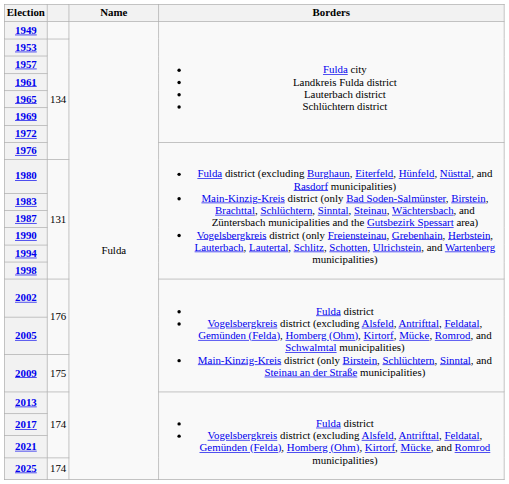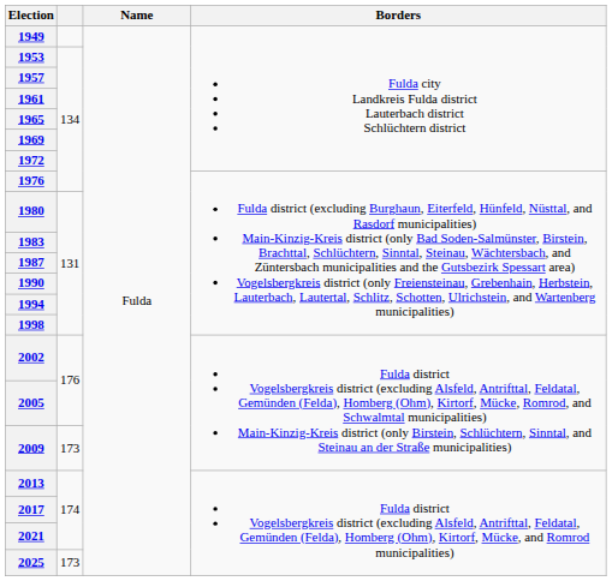 <table class=wikitable style="text-align:center">
 <tr>
 <th>Election</th>
 <th></th>
 <th width=125px>Name</th>
 <th width=500px>Borders</th>
 </tr>
 <tr>
 <th><a href='#'>1949</a></th>
 <td></td>
 <td rowspan=21>Fulda</td>
 <td rowspan=7><br><ul><li><a href='#'>Fulda</a> city</li><li>Landkreis Fulda district</li><li>Lauterbach district</li><li>Schlüchtern district</li></ul></td>
 </tr>
 <tr>
 <th><a href='#'>1953</a></th>
 <td rowspan=7>134</td>
 </tr>
 <tr>
 <th><a href='#'>1957</a></th>
 </tr>
 <tr>
 <th><a href='#'>1961</a></th>
 </tr>
 <tr>
 <th><a href='#'>1965</a></th>
 </tr>
 <tr>
 <th><a href='#'>1969</a></th>
 </tr>
 <tr>
 <th><a href='#'>1972</a></th>
 </tr>
 <tr>
 <th><a href='#'>1976</a></th>
 <td rowspan=7><br><ul><li><a href='#'>Fulda</a> district (excluding <a href='#'>Burghaun</a>, <a href='#'>Eiterfeld</a>, <a href='#'>Hünfeld</a>, <a href='#'>Nüsttal</a>, and <a href='#'>Rasdorf</a> municipalities)</li><li><a href='#'>Main-Kinzig-Kreis</a> district (only <a href='#'>Bad Soden-Salmünster</a>, <a href='#'>Birstein</a>, <a href='#'>Brachttal</a>, <a href='#'>Schlüchtern</a>, <a href='#'>Sinntal</a>, <a href='#'>Steinau</a>, <a href='#'>Wächtersbach</a>, and Züntersbach municipalities and the <a href='#'>Gutsbezirk Spessart</a> area)</li><li><a href='#'>Vogelsbergkreis</a> district (only <a href='#'>Freiensteinau</a>, <a href='#'>Grebenhain</a>, <a href='#'>Herbstein</a>, <a href='#'>Lauterbach</a>, <a href='#'>Lautertal</a>, <a href='#'>Schlitz</a>, <a href='#'>Schotten</a>, <a href='#'>Ulrichstein</a>, and <a href='#'>Wartenberg</a> municipalities)</li></ul></td>
 </tr>
 <tr>
 <th><a href='#'>1980</a></th>
 <td rowspan=6>131</td>
 </tr>
 <tr>
 <th><a href='#'>1983</a></th>
 </tr>
 <tr>
 <th><a href='#'>1987</a></th>
 </tr>
 <tr>
 <th><a href='#'>1990</a></th>
 </tr>
 <tr>
 <th><a href='#'>1994</a></th>
 </tr>
 <tr>
 <th><a href='#'>1998</a></th>
 </tr>
 <tr>
 <th><a href='#'>2002</a></th>
 <td rowspan=2>176</td>
 <td rowspan=3><br><ul><li><a href='#'>Fulda</a> district</li><li><a href='#'>Vogelsbergkreis</a> district (excluding  <a href='#'>Alsfeld</a>, <a href='#'>Antrifttal</a>, <a href='#'>Feldatal</a>, <a href='#'>Gemünden (Felda)</a>, <a href='#'>Homberg (Ohm)</a>, <a href='#'>Kirtorf</a>, <a href='#'>Mücke</a>, <a href='#'>Romrod</a>, and <a href='#'>Schwalmtal</a> municipalities)</li><li><a href='#'>Main-Kinzig-Kreis</a> district (only <a href='#'>Birstein</a>, <a href='#'>Schlüchtern</a>, <a href='#'>Sinntal</a>, and <a href='#'>Steinau an der Straße</a> municipalities)</li></ul></td>
 </tr>
 <tr>
 <th><a href='#'>2005</a></th>
 </tr>
 <tr>
 <th><a href='#'>2009</a></th>
-<td>175</td>
+<td>173</td>
 </tr>
 <tr>
 <th><a href='#'>2013</a></th>
 <td rowspan=3>174</td>
 <td rowspan=4><br><ul><li><a href='#'>Fulda</a> district</li><li><a href='#'>Vogelsbergkreis</a> district (excluding  <a href='#'>Alsfeld</a>, <a href='#'>Antrifttal</a>, <a href='#'>Feldatal</a>, <a href='#'>Gemünden (Felda)</a>, <a href='#'>Homberg (Ohm)</a>, <a href='#'>Kirtorf</a>, <a href='#'>Mücke</a>, and <a href='#'>Romrod</a> municipalities)</li></ul></td>
 </tr>
 <tr>
 <th><a href='#'>2017</a></th>
 </tr>
 <tr>
 <th><a href='#'>2021</a></th>
 </tr>
 <tr>
 <th><a href='#'>2025</a></th>
-<td>174</td>
+<td>173</td>
 </tr>
 </table>
